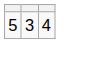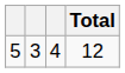 <table class="wikitable">
 <tr>
 <th></th>
 <th></th>
 <th></th>
+<th>Total</th>
 </tr>
 <tr style="text-align:center;">
 <td>5</td>
 <td>3</td>
 <td>4</td>
+<td>12</td>
 </tr>
 </table>
